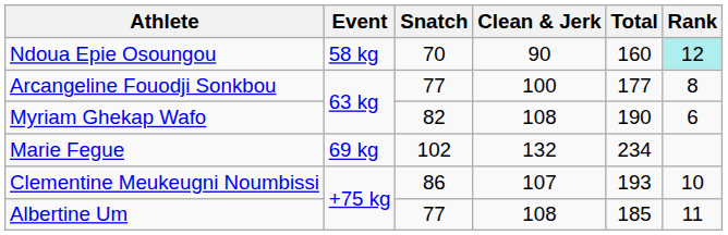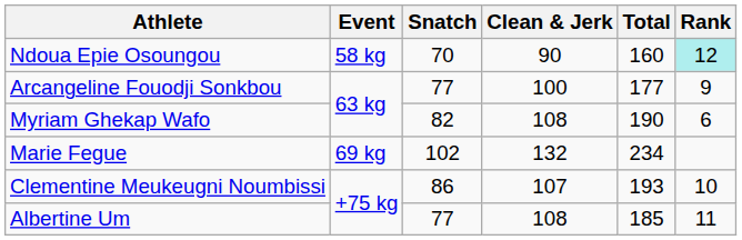 <table class="wikitable" style="font-size:90%;text-align:center">
 <tr>
 <th>Athlete</th>
 <th>Event</th>
 <th>Snatch</th>
 <th>Clean & Jerk</th>
 <th>Total</th>
 <th>Rank</th>
 </tr>
 <tr align=center>
 <td align=left><a href='#'>Ndoua Epie Osoungou</a></td>
 <td align=left><a href='#'>58 kg</a></td>
 <td>70</td>
 <td>90</td>
 <td>160</td>
 <td style="background: paleturquoise;">12</td>
 </tr>
 <tr align=center>
 <td align=left><a href='#'>Arcangeline Fouodji Sonkbou</a></td>
 <td align=left rowspan=2><a href='#'>63 kg</a></td>
 <td>77</td>
 <td>100</td>
 <td>177</td>
-<td>8</td>
+<td>9</td>
 </tr>
 <tr align=center>
 <td align=left><a href='#'>Myriam Ghekap Wafo</a></td>
 <td>82</td>
 <td>108</td>
 <td>190</td>
 <td>6</td>
 </tr>
 <tr align=center>
 <td align=left><a href='#'>Marie Fegue</a></td>
 <td align=left><a href='#'>69 kg</a></td>
 <td>102</td>
 <td>132</td>
 <td>234</td>
 <td></td>
 </tr>
 <tr align=center>
 <td align=left><a href='#'>Clementine Meukeugni Noumbissi</a></td>
 <td align=left rowspan=2><a href='#'>+75 kg</a></td>
 <td>86</td>
 <td>107</td>
 <td>193</td>
 <td>10</td>
 </tr>
 <tr align=center>
 <td align=left><a href='#'>Albertine Um</a></td>
 <td>77</td>
 <td>108</td>
 <td>185</td>
 <td>11</td>
 </tr>
 </table>
